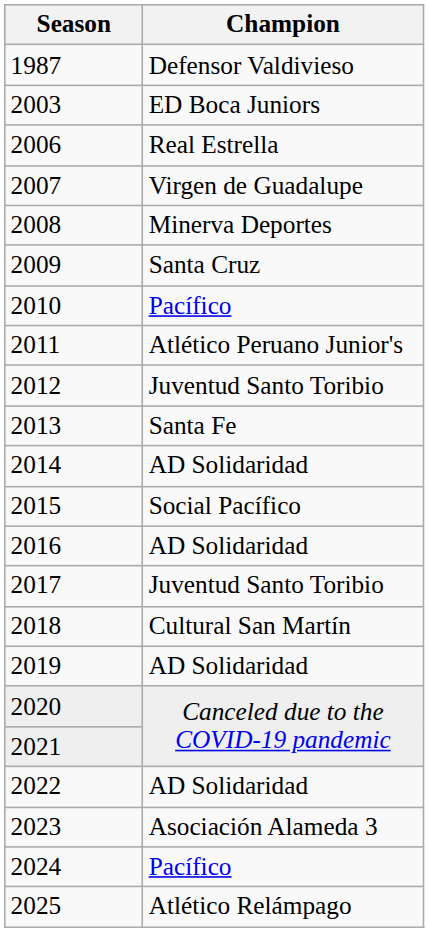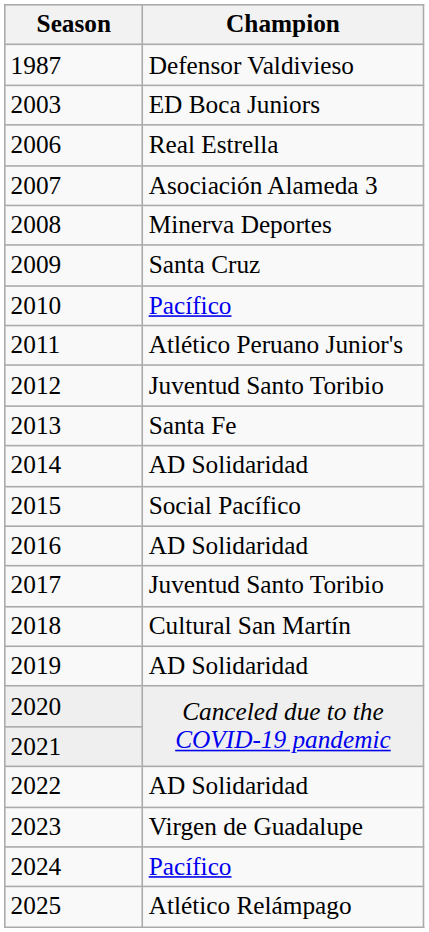 <table class="wikitable sortable">
 <tr>
 <th width=80px>Season</th>
 <th width=170px>Champion</th>
 </tr>
 <tr>
 <td>1987</td>
 <td>Defensor Valdivieso</td>
 </tr>
 <tr>
 <td>2003</td>
 <td>ED Boca Juniors</td>
 </tr>
 <tr>
 <td>2006</td>
 <td>Real Estrella</td>
 </tr>
 <tr>
 <td>2007</td>
-<td>Virgen de Guadalupe</td>
+<td>Asociación Alameda 3</td>
 </tr>
 <tr>
 <td>2008</td>
 <td>Minerva Deportes</td>
 </tr>
 <tr>
 <td>2009</td>
 <td>Santa Cruz</td>
 </tr>
 <tr>
 <td>2010</td>
 <td><a href='#'>Pacífico</a></td>
 </tr>
 <tr>
 <td>2011</td>
 <td>Atlético Peruano Junior's</td>
 </tr>
 <tr>
 <td>2012</td>
 <td>Juventud Santo Toribio</td>
 </tr>
 <tr>
 <td>2013</td>
 <td>Santa Fe</td>
 </tr>
 <tr>
 <td>2014</td>
 <td>AD Solidaridad</td>
 </tr>
 <tr>
 <td>2015</td>
 <td>Social Pacífico</td>
 </tr>
 <tr>
 <td>2016</td>
 <td>AD Solidaridad</td>
 </tr>
 <tr>
 <td>2017</td>
 <td>Juventud Santo Toribio</td>
 </tr>
 <tr>
 <td>2018</td>
 <td>Cultural San Martín</td>
 </tr>
 <tr>
 <td>2019</td>
 <td>AD Solidaridad</td>
 </tr>
 <tr bgcolor=#efefef>
 <td>2020</td>
 <td rowspan=2 colspan="1" align=center><em>Canceled due to the <a href='#'>COVID-19 pandemic</a></em></td>
 </tr>
 <tr bgcolor=#efefef>
 <td>2021</td>
 </tr>
 <tr>
 <td>2022</td>
 <td>AD Solidaridad</td>
 </tr>
 <tr>
 <td>2023</td>
-<td>Asociación Alameda 3</td>
+<td>Virgen de Guadalupe</td>
 </tr>
 <tr>
 <td>2024</td>
 <td><a href='#'>Pacífico</a></td>
 </tr>
 <tr>
 <td>2025</td>
 <td>Atlético Relámpago</td>
 </tr>
 <tr>
 </tr>
 </table>
